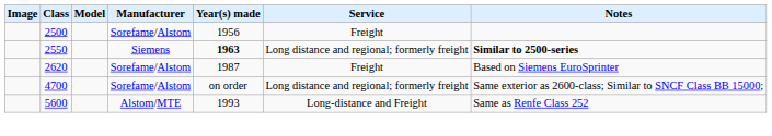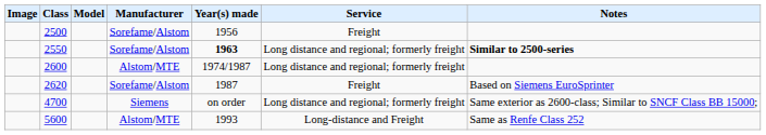 <table class="wikitable" style=text-align:center;>
 <tr>
 <th style=background-color:#def;>Image</th>
 <th style=background-color:#def;>Class</th>
 <th style=background-color:#def;>Model</th>
 <th style=background-color:#def;>Manufacturer</th>
 <th style=background-color:#def;>Year(s) made</th>
 <th style=background-color:#def;>Service</th>
 <th style=background-color:#def;>Notes</th>
 </tr>
 <tr>
 <td></td>
 <td><a href='#'>2500</a></td>
 <td></td>
 <td><a href='#'>Sorefame</a>/<a href='#'>Alstom</a></td>
 <td>1956</td>
 <td>Freight</td>
 <td align=left></td>
 </tr>
 <tr>
 <td></td>
 <td><a href='#'>2550</a></td>
 <td></td>
-<td><a href='#'>Siemens</a></td>
+<td><a href='#'>Sorefame</a>/<a href='#'>Alstom</a></td>
 <td><strong>1963</strong></td>
 <td>Long distance and regional; formerly freight</td>
 <td align=left><strong>Similar to 2500-series</strong></td>
+</tr>
+<tr>
+<td></td>
+<td><a href='#'>2600</a></td>
+<td></td>
+<td><a href='#'>Alstom</a>/<a href='#'>MTE</a></td>
+<td>1974/1987</td>
+<td>Long distance and regional; formerly freight</td>
+<td align=left></td>
 </tr>
 <tr>
 <td></td>
 <td><a href='#'>2620</a></td>
 <td></td>
 <td><a href='#'>Sorefame</a>/<a href='#'>Alstom</a></td>
 <td>1987</td>
 <td>Freight</td>
 <td align=left>Based on <a href='#'>Siemens EuroSprinter</a></td>
 </tr>
 <tr>
 <td></td>
 <td><a href='#'>4700</a></td>
 <td></td>
-<td><a href='#'>Sorefame</a>/<a href='#'>Alstom</a></td>
+<td><a href='#'>Siemens</a></td>
 <td>on order</td>
 <td>Long distance and regional; formerly freight</td>
 <td align=left>Same exterior as 2600-class; Similar to <a href='#'>SNCF Class BB 15000</a>;</td>
 </tr>
 <tr>
 <td></td>
 <td><a href='#'>5600</a></td>
 <td></td>
 <td><a href='#'>Alstom</a>/<a href='#'>MTE</a></td>
 <td>1993</td>
 <td>Long-distance and Freight</td>
 <td align=left>Same as <a href='#'>Renfe Class 252</a></td>
 </tr>
 </table>
